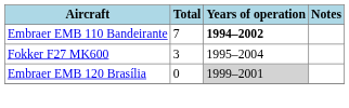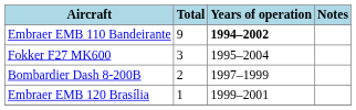 <table class="toccolours sortable" border="1" cellpadding="3" style="border-collapse:collapse">
 <tr bgcolor=lightblue>
 <th>Aircraft</th>
 <th>Total</th>
 <th>Years of operation</th>
 <th>Notes</th>
 </tr>
 <tr>
 <td><a href='#'>Embraer EMB 110 Bandeirante</a></td>
-<td>7</td>
+<td>9</td>
 <td><strong>1994–2002</strong></td>
 <td></td>
 </tr>
 <tr>
 <td><a href='#'>Fokker F27 MK600</a></td>
 <td>3</td>
 <td>1995–2004</td>
 <td></td>
 </tr>
 <tr>
+<td><a href='#'>Bombardier Dash 8-200B</a></td>
+<td>2</td>
+<td>1997–1999</td>
+<td></td>
+</tr>
+<tr>
 <td><a href='#'>Embraer EMB 120 Brasília</a></td>
-<td>0</td>
-<td style="background: lightgrey;">1999–2001</td>
+<td>1</td>
+<td>1999–2001</td>
 <td></td>
 </tr>
 <tr>
 </tr>
 </table>
